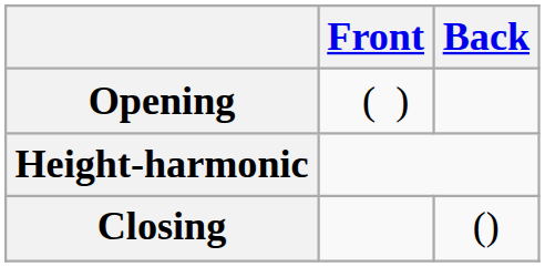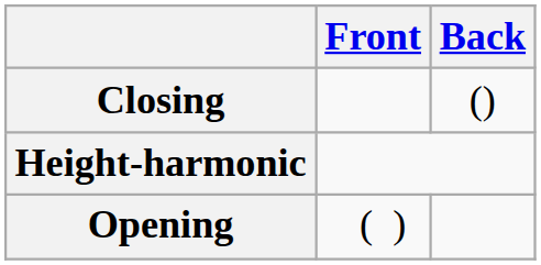 <table class="wikitable" style="text-align: center">
 <tr>
 <th></th>
 <th><a href='#'>Front</a></th>
 <th><a href='#'>Back</a></th>
 </tr>
 <tr>
-<th>Opening</th>
-<td>  (  )</td>
+<th>Closing</th>
 <td></td>
+<td>()</td>
 </tr>
 <tr>
 <th>Height-harmonic</th>
 <td colspan="2"></td>
 </tr>
 <tr>
-<th>Closing</th>
+<th>Opening</th>
+<td>  (  )</td>
 <td></td>
-<td>()</td>
 </tr>
 </table>
